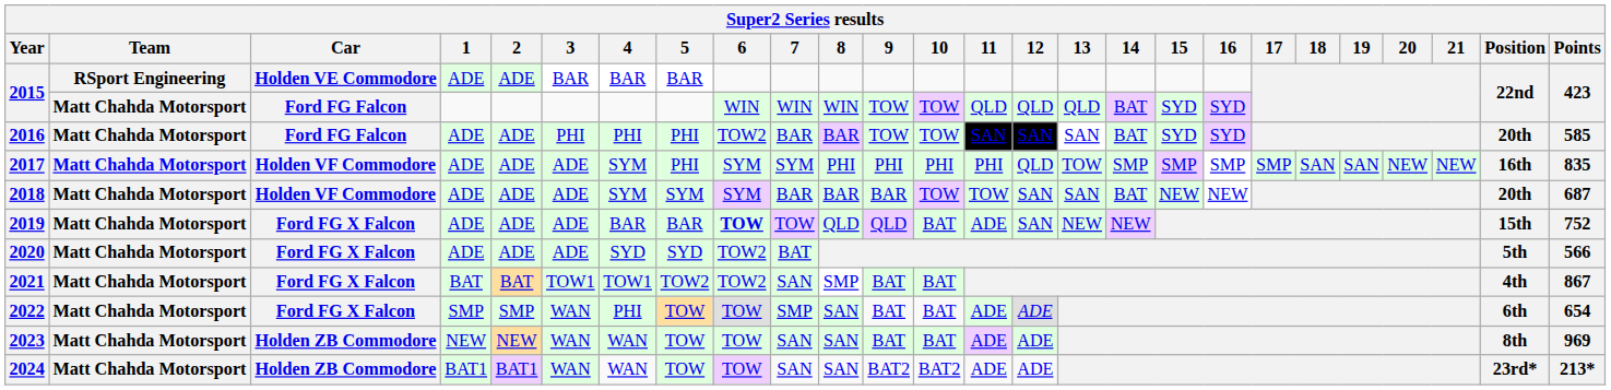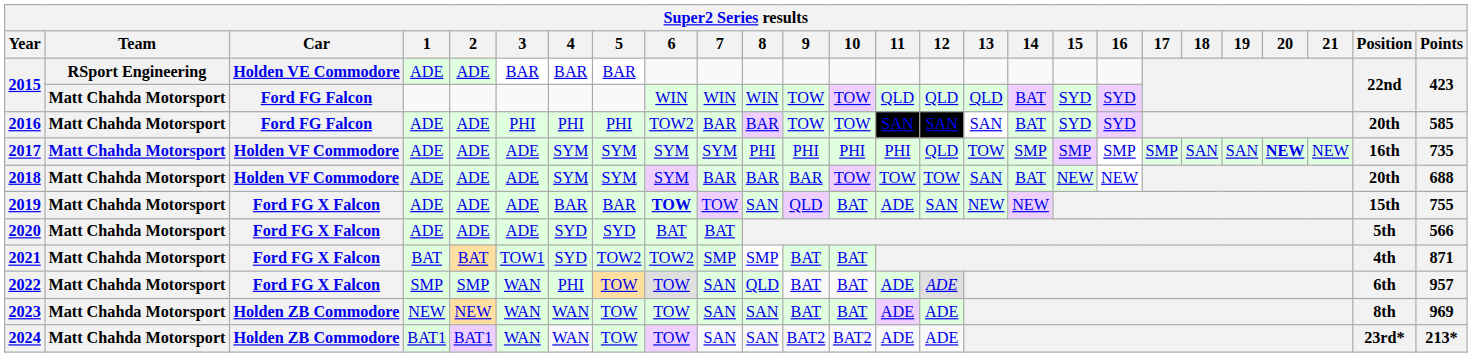 <table class="wikitable" style="text-align:center; font-size:85%">
 <tr>
 <th colspan=45><a href='#'>Super2 Series</a> results</th>
 </tr>
 <tr>
 <th>Year</th>
 <th>Team</th>
 <th>Car</th>
 <th>1</th>
 <th>2</th>
 <th>3</th>
 <th>4</th>
 <th>5</th>
 <th>6</th>
 <th>7</th>
 <th>8</th>
 <th>9</th>
 <th>10</th>
 <th>11</th>
 <th>12</th>
 <th>13</th>
 <th>14</th>
 <th>15</th>
 <th>16</th>
 <th>17</th>
 <th>18</th>
 <th>19</th>
 <th>20</th>
 <th>21</th>
 <th>Position</th>
 <th>Points</th>
 </tr>
 <tr>
 <th rowspan=2><a href='#'>2015</a></th>
 <th nowrap>RSport Engineering</th>
 <th nowrap><a href='#'>Holden VE Commodore</a></th>
 <td style="background: #dfffdf"><a href='#'>ADE</a><br></td>
 <td style="background: #dfffdf"><a href='#'>ADE</a><br></td>
 <td style="background: #ffffff"><a href='#'>BAR</a><br></td>
 <td style="background: #ffffff"><a href='#'>BAR</a><br></td>
 <td style="background: #ffffff"><a href='#'>BAR</a><br></td>
 <td></td>
 <td></td>
 <td></td>
 <td></td>
 <td></td>
 <td></td>
 <td></td>
 <td></td>
 <td></td>
 <td></td>
 <td></td>
 <th rowspan=2 colspan=5></th>
 <th rowspan=2>22nd</th>
 <th rowspan=2>423</th>
 </tr>
 <tr>
 <th>Matt Chahda Motorsport</th>
 <th><a href='#'>Ford FG Falcon</a></th>
 <td></td>
 <td></td>
 <td></td>
 <td></td>
 <td></td>
 <td style="background: #dfffdf"><a href='#'>WIN</a><br></td>
 <td style="background: #dfffdf"><a href='#'>WIN</a><br></td>
 <td style="background: #dfffdf"><a href='#'>WIN</a><br></td>
 <td style="background: #dfffdf"><a href='#'>TOW</a><br></td>
 <td style="background: #efcfff"><a href='#'>TOW</a><br></td>
 <td style="background: #dfffdf"><a href='#'>QLD</a><br></td>
 <td style="background: #dfffdf"><a href='#'>QLD</a><br></td>
 <td style="background: #dfffdf"><a href='#'>QLD</a><br></td>
 <td style="background: #efcfff"><a href='#'>BAT</a><br></td>
 <td style="background: #dfffdf"><a href='#'>SYD</a><br></td>
 <td style="background: #efcfff"><a href='#'>SYD</a><br></td>
 </tr>
 <tr>
 <th><a href='#'>2016</a></th>
 <th nowrap>Matt Chahda Motorsport</th>
 <th nowrap><a href='#'>Ford FG Falcon</a></th>
 <td style="background: #dfffdf"><a href='#'>ADE</a><br></td>
 <td style="background: #dfffdf"><a href='#'>ADE</a><br></td>
 <td style="background: #dfffdf"><a href='#'>PHI</a><br></td>
 <td style="background: #dfffdf"><a href='#'>PHI</a><br></td>
 <td style="background: #dfffdf"><a href='#'>PHI</a><br></td>
 <td style="background: #dfffdf"><a href='#'>TOW2</a><br></td>
 <td style="background: #dfffdf"><a href='#'>BAR</a><br></td>
 <td style="background: #efcfff"><a href='#'>BAR</a><br></td>
 <td style="background: #dfffdf"><a href='#'>TOW</a><br></td>
 <td style="background: #dfffdf"><a href='#'>TOW</a><br></td>
 <td style="background: black; color: white"><a href='#'>SAN</a><br></td>
 <td style="background: black; color: white"><a href='#'>SAN</a><br></td>
 <td style="background: #ffffff"><a href='#'>SAN</a><br></td>
 <td style="background: #dfffdf"><a href='#'>BAT</a><br></td>
 <td style="background: #dfffdf"><a href='#'>SYD</a><br></td>
 <td style="background: #efcfff"><a href='#'>SYD</a><br></td>
 <th colspan=5></th>
 <th>20th</th>
 <th>585</th>
 </tr>
 <tr>
 <th><a href='#'>2017</a></th>
 <th nowrap><a href='#'>Matt Chahda Motorsport</a></th>
 <th nowrap><a href='#'>Holden VF Commodore</a></th>
 <td style="background: #dfffdf"><a href='#'>ADE</a><br></td>
 <td style="background: #dfffdf"><a href='#'>ADE</a><br></td>
 <td style="background: #dfffdf"><a href='#'>ADE</a><br></td>
 <td style="background: #dfffdf"><a href='#'>SYM</a><br></td>
-<td style="background: #dfffdf"><a href='#'>PHI</a><br></td>
+<td style="background: #dfffdf"><a href='#'>SYM</a><br></td>
 <td style="background: #dfffdf"><a href='#'>SYM</a><br></td>
 <td style="background: #dfffdf"><a href='#'>SYM</a><br></td>
 <td style="background: #dfffdf"><a href='#'>PHI</a><br></td>
 <td style="background: #dfffdf"><a href='#'>PHI</a><br></td>
 <td style="background: #dfffdf"><a href='#'>PHI</a><br></td>
 <td style="background: #dfffdf"><a href='#'>PHI</a><br></td>
 <td style="background: #dfffdf"><a href='#'>QLD</a><br></td>
 <td style="background: #dfffdf"><a href='#'>TOW</a><br></td>
 <td style="background: #dfffdf"><a href='#'>SMP</a><br></td>
 <td style="background: #efcfff"><a href='#'>SMP</a><br></td>
 <td style="background: #ffffff"><a href='#'>SMP</a><br></td>
 <td style="background: #dfffdf"><a href='#'>SMP</a><br></td>
 <td style="background: #dfffdf"><a href='#'>SAN</a><br></td>
 <td style="background: #dfffdf"><a href='#'>SAN</a><br></td>
-<td style="background: #dfffdf"><a href='#'>NEW</a><br></td>
+<td style="background: #dfffdf"><strong><a href='#'>NEW</a><br></strong></td>
 <td style="background: #dfffdf"><a href='#'>NEW</a><br></td>
 <th>16th</th>
-<th>835</th>
+<th>735</th>
 </tr>
 <tr>
 <th><a href='#'>2018</a></th>
 <th nowrap>Matt Chahda Motorsport</th>
 <th nowrap><a href='#'>Holden VF Commodore</a></th>
 <td style="background: #dfffdf"><a href='#'>ADE</a><br></td>
 <td style="background: #dfffdf"><a href='#'>ADE</a><br></td>
 <td style="background: #dfffdf"><a href='#'>ADE</a><br></td>
 <td style="background: #dfffdf"><a href='#'>SYM</a><br></td>
 <td style="background: #dfffdf"><a href='#'>SYM</a><br></td>
 <td style="background: #efcfff"><a href='#'>SYM</a><br></td>
 <td style="background: #dfffdf"><a href='#'>BAR</a><br></td>
 <td style="background: #dfffdf"><a href='#'>BAR</a><br></td>
 <td style="background: #dfffdf"><a href='#'>BAR</a><br></td>
 <td style="background: #efcfff"><a href='#'>TOW</a><br></td>
 <td style="background: #dfffdf"><a href='#'>TOW</a><br></td>
-<td style="background: #dfffdf"><a href='#'>SAN</a><br></td>
+<td style="background: #dfffdf"><a href='#'>TOW</a><br></td>
 <td style="background: #dfffdf"><a href='#'>SAN</a><br></td>
 <td style="background: #dfffdf"><a href='#'>BAT</a><br></td>
 <td style="background: #dfffdf"><a href='#'>NEW</a><br></td>
 <td style="background: #ffffff"><a href='#'>NEW</a><br></td>
 <th colspan=5></th>
 <th>20th</th>
-<th>687</th>
+<th>688</th>
 </tr>
 <tr>
 <th><a href='#'>2019</a></th>
 <th nowrap>Matt Chahda Motorsport</th>
 <th nowrap><a href='#'>Ford FG X Falcon</a></th>
 <td style="background: #dfffdf"><a href='#'>ADE</a><br></td>
 <td style="background: #dfffdf"><a href='#'>ADE</a><br></td>
 <td style="background: #dfffdf"><a href='#'>ADE</a><br></td>
 <td style="background: #dfffdf"><a href='#'>BAR</a><br></td>
 <td style="background: #dfffdf"><a href='#'>BAR</a><br></td>
 <td style="background: #dfffdf"><strong><a href='#'>TOW</a><br></strong></td>
 <td style="background: #efcfff"><a href='#'>TOW</a><br></td>
-<td style="background: #dfffdf"><a href='#'>QLD</a><br></td>
+<td style="background: #dfffdf"><a href='#'>SAN</a><br></td>
 <td style="background: #efcfff"><a href='#'>QLD</a><br></td>
 <td style="background: #dfffdf"><a href='#'>BAT</a><br></td>
 <td style="background: #dfffdf"><a href='#'>ADE</a><br></td>
 <td style="background: #dfffdf"><a href='#'>SAN</a><br></td>
 <td style="background: #dfffdf"><a href='#'>NEW</a><br></td>
 <td style="background: #efcfff"><a href='#'>NEW</a><br></td>
 <th colspan=7></th>
 <th>15th</th>
-<th>752</th>
+<th>755</th>
 </tr>
 <tr>
 <th><a href='#'>2020</a></th>
 <th nowrap>Matt Chahda Motorsport</th>
 <th nowrap><a href='#'>Ford FG X Falcon</a></th>
 <td style="background: #dfffdf"><a href='#'>ADE</a><br></td>
 <td style="background: #dfffdf"><a href='#'>ADE</a><br></td>
 <td style="background: #dfffdf"><a href='#'>ADE</a><br></td>
 <td style="background: #dfffdf"><a href='#'>SYD</a><br></td>
 <td style="background: #dfffdf"><a href='#'>SYD</a><br></td>
-<td style="background: #dfffdf"><a href='#'>TOW2</a><br></td>
+<td style="background: #dfffdf"><a href='#'>BAT</a><br></td>
 <td style="background: #dfffdf"><a href='#'>BAT</a><br></td>
 <th colspan=14></th>
 <th>5th</th>
 <th>566</th>
 </tr>
 <tr>
 <th><a href='#'>2021</a></th>
 <th nowrap>Matt Chahda Motorsport</th>
 <th nowrap><a href='#'>Ford FG X Falcon</a></th>
 <td style="background: #dfffdf"><a href='#'>BAT</a><br></td>
 <td style="background: #ffdf9f"><a href='#'>BAT</a><br></td>
 <td style="background: #dfffdf"><a href='#'>TOW1</a><br></td>
-<td style="background: #dfffdf"><a href='#'>TOW1</a><br></td>
+<td style="background: #dfffdf"><a href='#'>SYD</a><br></td>
 <td style="background: #dfffdf"><a href='#'>TOW2</a><br></td>
 <td style="background: #dfffdf"><a href='#'>TOW2</a><br></td>
-<td style="background: #dfffdf"><a href='#'>SAN</a><br></td>
+<td style="background: #dfffdf"><a href='#'>SMP</a><br></td>
 <td style="background: #ffffff"><a href='#'>SMP</a><br></td>
 <td style="background: #dfffdf"><a href='#'>BAT</a><br></td>
 <td style="background: #dfffdf"><a href='#'>BAT</a><br></td>
 <th colspan=11></th>
 <th>4th</th>
-<th>867</th>
+<th>871</th>
 </tr>
 <tr>
 <th><a href='#'>2022</a></th>
 <th nowrap>Matt Chahda Motorsport</th>
 <th nowrap><a href='#'>Ford FG X Falcon</a></th>
 <td style="background: #dfffdf"><a href='#'>SMP</a><br></td>
 <td style="background: #dfffdf"><a href='#'>SMP</a><br></td>
 <td style="background: #dfffdf"><a href='#'>WAN</a><br></td>
 <td style="background: #dfffdf"><a href='#'>PHI</a><br></td>
 <td style="background: #ffdf9f"><a href='#'>TOW</a><br></td>
 <td style="background: #dfdfdf"><a href='#'>TOW</a><br></td>
-<td style="background: #dfffdf"><a href='#'>SMP</a><br></td>
 <td style="background: #dfffdf"><a href='#'>SAN</a><br></td>
+<td style="background: #dfffdf"><a href='#'>QLD</a><br></td>
 <td><a href='#'>BAT</a></td>
 <td><a href='#'>BAT</a></td>
 <td style="background: #dfffdf"><a href='#'>ADE</a><br></td>
 <td style="background: #dfdfdf"><em><a href='#'>ADE</a><br></em></td>
 <th colspan=9></th>
 <th>6th</th>
-<th>654</th>
+<th>957</th>
 </tr>
 <tr>
 <th><a href='#'>2023</a></th>
 <th nowrap>Matt Chahda Motorsport</th>
 <th nowrap><a href='#'>Holden ZB Commodore</a></th>
 <td style=background:#dfffdf><a href='#'>NEW</a><br></td>
 <td style=background:#ffdf9f><a href='#'>NEW</a><br></td>
 <td style=background:#dfffdf><a href='#'>WAN</a><br></td>
 <td style=background:#dfffdf><a href='#'>WAN</a><br></td>
 <td style=background:#dfffdf><a href='#'>TOW</a><br></td>
 <td style=background:#dfffdf><a href='#'>TOW</a><br></td>
 <td style=background:#dfffdf><a href='#'>SAN</a><br></td>
 <td style=background:#dfffdf><a href='#'>SAN</a><br></td>
 <td style=background:#dfffdf><a href='#'>BAT</a><br></td>
 <td style=background:#dfffdf><a href='#'>BAT</a><br></td>
 <td style=background:#efcfff><a href='#'>ADE</a><br></td>
 <td style=background:#dfffdf><a href='#'>ADE</a><br></td>
 <th colspan=9></th>
 <th>8th</th>
 <th>969</th>
 </tr>
 <tr>
 <th><a href='#'>2024</a></th>
 <th nowrap>Matt Chahda Motorsport</th>
 <th nowrap><a href='#'>Holden ZB Commodore</a></th>
 <td style=background:#dfffdf><a href='#'>BAT1</a><br></td>
 <td style=background:#efcfff><a href='#'>BAT1</a><br></td>
 <td style=background:#dfffdf><a href='#'>WAN</a><br></td>
 <td style=background:#fffff><a href='#'>WAN</a><br></td>
 <td style=background:#dfffdf><a href='#'>TOW</a><br></td>
 <td style=background:#efcfff><a href='#'>TOW</a><br></td>
 <td><a href='#'>SAN</a></td>
 <td><a href='#'>SAN</a></td>
 <td><a href='#'>BAT2</a></td>
 <td><a href='#'>BAT2</a></td>
 <td><a href='#'>ADE</a></td>
 <td><a href='#'>ADE</a></td>
 <th colspan=9></th>
 <th>23rd*</th>
 <th>213*</th>
 </tr>
 </table>
